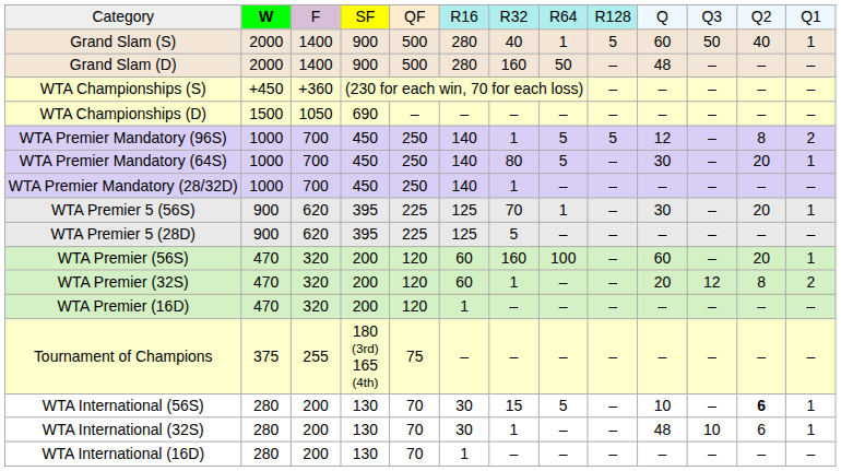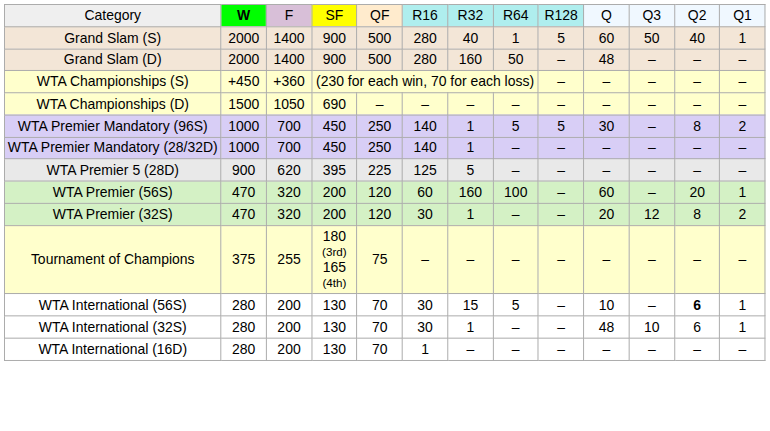 <table class="wikitable" style="font-size:90%">
 <tr align=center>
 <td bgcolor=#efefef>Category</td>
 <td width=40 bgcolor=lime><strong>W</strong></td>
 <td width=40 bgcolor=#D8BFD8>F</td>
 <td width=40 bgcolor=#FFFF00>SF</td>
 <td width=40 bgcolor=#ffebcd>QF</td>
 <td width=40 bgcolor=#afeeee>R16</td>
 <td width=40 bgcolor=#afeeee>R32</td>
 <td width=40 bgcolor=#afeeee>R64</td>
 <td width=40 bgcolor=#afeeee>R128</td>
 <td width=40 bgcolor=#F0F8FF>Q</td>
 <td width=40 bgcolor=#F0F8FF>Q3</td>
 <td width=40 bgcolor=#F0F8FF>Q2</td>
 <td width=40 bgcolor=#F0F8FF>Q1</td>
 </tr>
 <tr align=center bgcolor=#F3E6D7>
 <td>Grand Slam (S)</td>
 <td>2000</td>
 <td>1400</td>
 <td>900</td>
 <td>500</td>
 <td>280</td>
 <td>40</td>
 <td>1</td>
 <td>5</td>
 <td>60</td>
 <td>50</td>
 <td>40</td>
 <td>1</td>
 </tr>
 <tr align=center bgcolor=#F3E6D7>
 <td>Grand Slam (D)</td>
 <td>2000</td>
 <td>1400</td>
 <td>900</td>
 <td>500</td>
 <td>280</td>
 <td>160</td>
 <td>50</td>
 <td>–</td>
 <td>48</td>
 <td>–</td>
 <td>–</td>
 <td>–</td>
 </tr>
 <tr align=center bgcolor=#ffffcc>
 <td>WTA Championships (S)</td>
 <td>+450</td>
 <td>+360</td>
 <td colspan="5" style="text-align:center">(230 for each win, 70 for each loss)</td>
 <td>–</td>
 <td>–</td>
 <td>–</td>
 <td>–</td>
 <td>–</td>
 </tr>
 <tr align=center bgcolor=#ffffcc>
 <td>WTA Championships (D)</td>
 <td>1500</td>
 <td>1050</td>
 <td>690</td>
 <td>–</td>
 <td>–</td>
 <td>–</td>
 <td>–</td>
 <td>–</td>
 <td>–</td>
 <td>–</td>
 <td>–</td>
 <td>–</td>
 </tr>
 <tr align=center bgcolor=#D8CEF6>
 <td>WTA Premier Mandatory (96S)</td>
 <td>1000</td>
 <td>700</td>
 <td>450</td>
 <td>250</td>
 <td>140</td>
 <td>1</td>
 <td>5</td>
 <td>5</td>
-<td>12</td>
+<td>30</td>
 <td>–</td>
 <td>8</td>
 <td>2</td>
-</tr>
-<tr align=center bgcolor=#D8CEF6>
-<td>WTA Premier Mandatory (64S)</td>
-<td>1000</td>
-<td>700</td>
-<td>450</td>
-<td>250</td>
-<td>140</td>
-<td>80</td>
-<td>5</td>
-<td>–</td>
-<td>30</td>
-<td>–</td>
-<td>20</td>
-<td>1</td>
 </tr>
 <tr align=center bgcolor=#D8CEF6>
 <td>WTA Premier Mandatory (28/32D)</td>
 <td>1000</td>
 <td>700</td>
 <td>450</td>
 <td>250</td>
 <td>140</td>
 <td>1</td>
 <td>–</td>
 <td>–</td>
 <td>–</td>
 <td>–</td>
 <td>–</td>
 <td>–</td>
-</tr>
-<tr align=center bgcolor=#E9E9E9>
-<td>WTA Premier 5 (56S)</td>
-<td>900</td>
-<td>620</td>
-<td>395</td>
-<td>225</td>
-<td>125</td>
-<td>70</td>
-<td>1</td>
-<td>–</td>
-<td>30</td>
-<td>–</td>
-<td>20</td>
-<td>1</td>
 </tr>
 <tr align=center bgcolor=#E9E9E9>
 <td>WTA Premier 5 (28D)</td>
 <td>900</td>
 <td>620</td>
 <td>395</td>
 <td>225</td>
 <td>125</td>
 <td>5</td>
 <td>–</td>
 <td>–</td>
 <td>–</td>
 <td>–</td>
 <td>–</td>
 <td>–</td>
 </tr>
 <tr align=center bgcolor=#D4F1C5>
 <td>WTA Premier (56S)</td>
 <td>470</td>
 <td>320</td>
 <td>200</td>
 <td>120</td>
 <td>60</td>
 <td>160</td>
 <td>100</td>
 <td>–</td>
 <td>60</td>
 <td>–</td>
 <td>20</td>
 <td>1</td>
 </tr>
 <tr align=center bgcolor=#D4F1C5>
 <td>WTA Premier (32S)</td>
 <td>470</td>
 <td>320</td>
 <td>200</td>
 <td>120</td>
-<td>60</td>
+<td>30</td>
 <td>1</td>
 <td>–</td>
 <td>–</td>
 <td>20</td>
 <td>12</td>
 <td>8</td>
 <td>2</td>
-</tr>
-<tr align=center bgcolor=#D4F1C5>
-<td>WTA Premier (16D)</td>
-<td>470</td>
-<td>320</td>
-<td>200</td>
-<td>120</td>
-<td>1</td>
-<td>–</td>
-<td>–</td>
-<td>–</td>
-<td>–</td>
-<td>–</td>
-<td>–</td>
-<td>–</td>
 </tr>
 <tr align=center bgcolor=#ffffcc>
 <td>Tournament of Champions</td>
 <td>375</td>
 <td>255</td>
 <td>180 <small>(3rd)</small><br>165 <small>(4th)</small></td>
 <td>75</td>
 <td>–</td>
 <td>–</td>
 <td>–</td>
 <td>–</td>
 <td>–</td>
 <td>–</td>
 <td>–</td>
 <td>–</td>
 </tr>
 <tr align=center bgcolor=#ffffff>
 <td>WTA International (56S)</td>
 <td>280</td>
 <td>200</td>
 <td>130</td>
 <td>70</td>
 <td>30</td>
 <td>15</td>
 <td>5</td>
 <td>–</td>
 <td>10</td>
 <td>–</td>
 <td><strong>6</strong></td>
 <td>1</td>
 </tr>
 <tr align=center bgcolor=#ffffff>
 <td>WTA International (32S)</td>
 <td>280</td>
 <td>200</td>
 <td>130</td>
 <td>70</td>
 <td>30</td>
 <td>1</td>
 <td>–</td>
 <td>–</td>
 <td>48</td>
 <td>10</td>
 <td>6</td>
 <td>1</td>
 </tr>
 <tr align=center bgcolor=#ffffff>
 <td>WTA International (16D)</td>
 <td>280</td>
 <td>200</td>
 <td>130</td>
 <td>70</td>
 <td>1</td>
 <td>–</td>
 <td>–</td>
 <td>–</td>
 <td>–</td>
 <td>–</td>
 <td>–</td>
 <td>–</td>
 </tr>
 </table>
